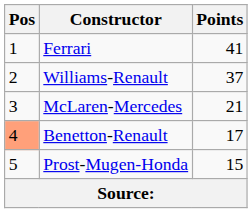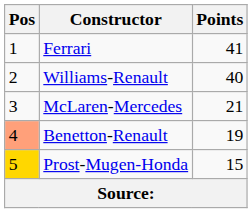 <table class="wikitable" style="font-size: 95%;">
 <tr>
 <th>Pos</th>
 <th>Constructor</th>
 <th>Points</th>
 </tr>
 <tr>
 <td>1</td>
 <td> <a href='#'>Ferrari</a></td>
 <td align="right">41</td>
 </tr>
 <tr>
 <td>2</td>
 <td> <a href='#'>Williams</a>-<a href='#'>Renault</a></td>
-<td align="right">37</td>
+<td align="right">40</td>
 </tr>
 <tr>
 <td>3</td>
 <td> <a href='#'>McLaren</a>-<a href='#'>Mercedes</a></td>
 <td align="right">21</td>
 </tr>
 <tr>
 <td style="background: lightsalmon;">4</td>
 <td> <a href='#'>Benetton</a>-<a href='#'>Renault</a></td>
-<td align="right">17</td>
+<td align="right">19</td>
 </tr>
 <tr>
-<td>5</td>
+<td style="background: gold;">5</td>
 <td> <a href='#'>Prost</a>-<a href='#'>Mugen-Honda</a></td>
 <td align="right">15</td>
 </tr>
 <tr>
 <th colspan=4>Source: </th>
 </tr>
 </table>
